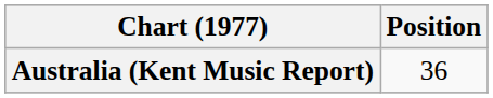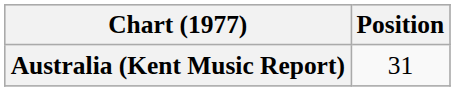 <table class="wikitable sortable plainrowheaders">
 <tr>
 <th>Chart (1977)</th>
 <th>Position</th>
 </tr>
 <tr>
 <th scope="row">Australia (Kent Music Report)</th>
-<td align="center">36</td>
+<td align="center">31</td>
 </tr>
 </table>
